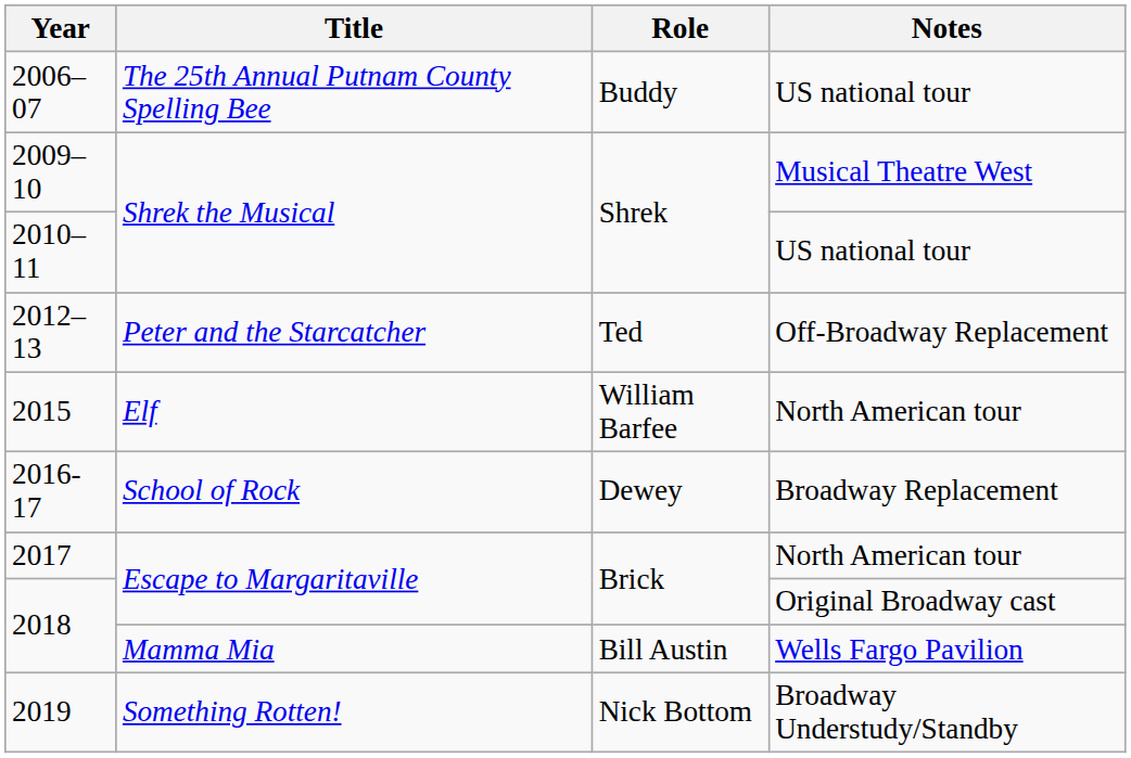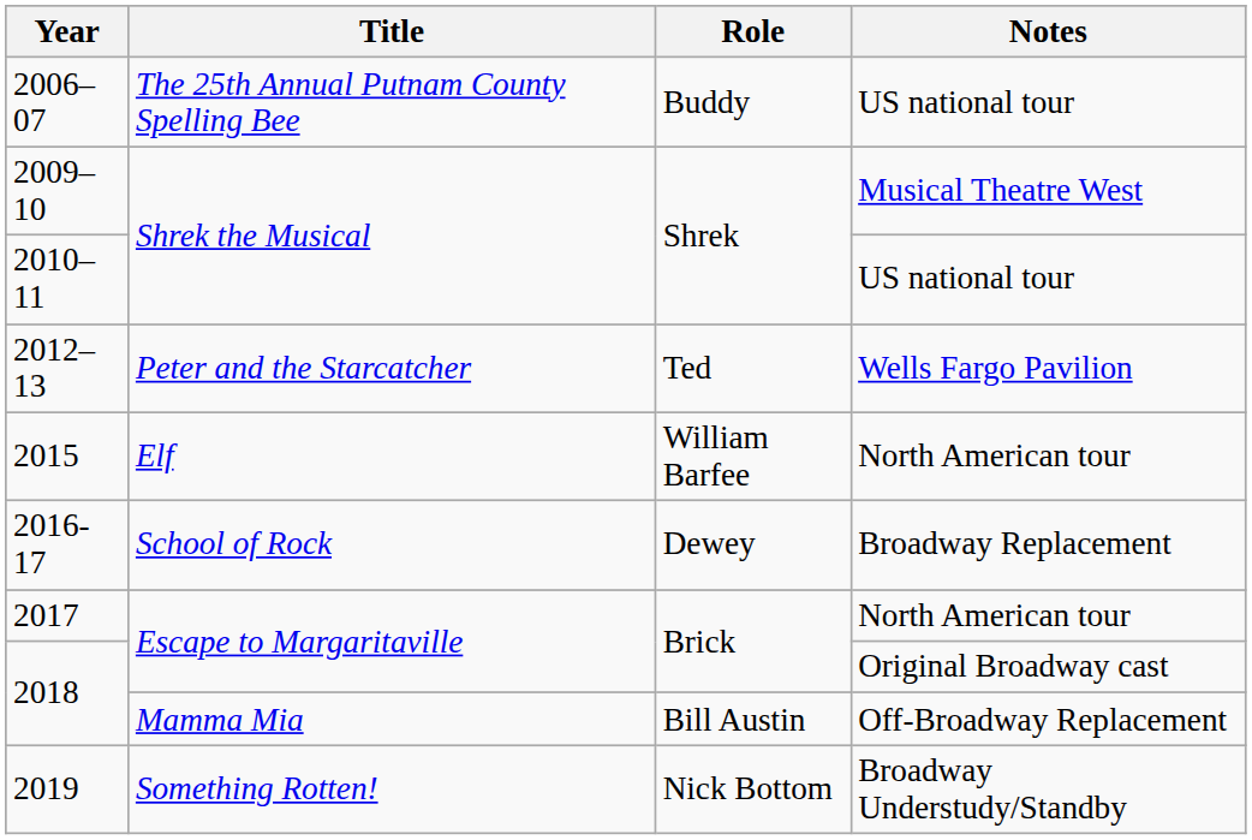 <table class="wikitable">
 <tr>
 <th>Year</th>
 <th>Title</th>
 <th>Role</th>
 <th>Notes</th>
 </tr>
 <tr>
 <td>2006–07</td>
 <td><em><a href='#'>The 25th Annual Putnam County Spelling Bee</a></em></td>
 <td>Buddy</td>
 <td>US national tour</td>
 </tr>
 <tr>
 <td>2009–10</td>
 <td rowspan=2><em><a href='#'>Shrek the Musical</a></em></td>
 <td rowspan=2>Shrek</td>
 <td><a href='#'>Musical Theatre West</a></td>
 </tr>
 <tr>
 <td>2010–11</td>
 <td>US national tour</td>
 </tr>
 <tr>
 <td>2012–13</td>
 <td><em><a href='#'>Peter and the Starcatcher</a></em></td>
 <td>Ted</td>
-<td>Off-Broadway Replacement</td>
+<td><a href='#'>Wells Fargo Pavilion</a></td>
 </tr>
 <tr>
 <td>2015</td>
 <td><em><a href='#'>Elf</a></em></td>
 <td>William Barfee</td>
 <td>North American tour</td>
 </tr>
 <tr>
 <td>2016-17</td>
 <td><em><a href='#'>School of Rock</a></em></td>
 <td>Dewey</td>
 <td>Broadway Replacement</td>
 </tr>
 <tr>
 <td>2017</td>
 <td rowspan=2><em><a href='#'>Escape to Margaritaville</a></em></td>
 <td rowspan=2>Brick</td>
 <td>North American tour</td>
 </tr>
 <tr>
 <td rowspan=2>2018</td>
 <td>Original Broadway cast</td>
 </tr>
 <tr>
 <td><em><a href='#'>Mamma Mia</a></em></td>
 <td>Bill Austin</td>
-<td><a href='#'>Wells Fargo Pavilion</a></td>
+<td>Off-Broadway Replacement</td>
 </tr>
 <tr>
 <td>2019</td>
 <td><em><a href='#'>Something Rotten!</a></em></td>
 <td>Nick Bottom</td>
 <td>Broadway Understudy/Standby</td>
 </tr>
 </table>
